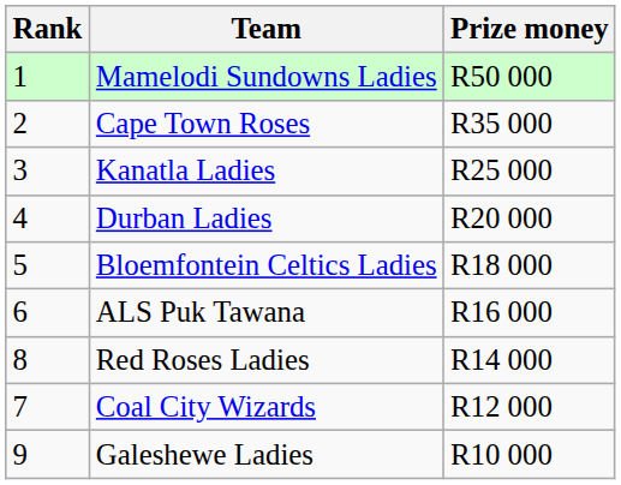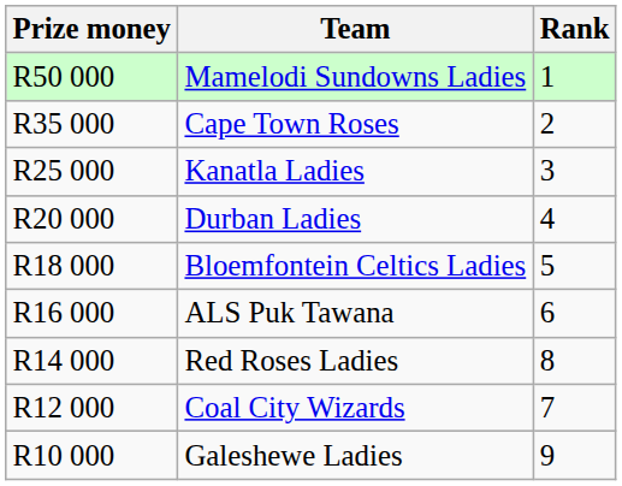 <table class="wikitable">
 <tr>
+<th>Prize money</th>
+<th>Team</th>
 <th>Rank</th>
-<th>Team</th>
-<th>Prize money</th>
 </tr>
 <tr bgcolor=#CCFFCC>
+<td>R50 000</td>
+<td><a href='#'>Mamelodi Sundowns Ladies</a></td>
 <td>1</td>
-<td><a href='#'>Mamelodi Sundowns Ladies</a></td>
-<td>R50 000</td>
 </tr>
 <tr>
+<td>R35 000</td>
+<td><a href='#'>Cape Town Roses</a></td>
 <td>2</td>
-<td><a href='#'>Cape Town Roses</a></td>
-<td>R35 000</td>
 </tr>
 <tr>
+<td>R25 000</td>
+<td><a href='#'>Kanatla Ladies</a></td>
 <td>3</td>
-<td><a href='#'>Kanatla Ladies</a></td>
-<td>R25 000</td>
 </tr>
 <tr>
+<td>R20 000</td>
+<td><a href='#'>Durban Ladies</a></td>
 <td>4</td>
-<td><a href='#'>Durban Ladies</a></td>
-<td>R20 000</td>
 </tr>
 <tr>
+<td>R18 000</td>
+<td><a href='#'>Bloemfontein Celtics Ladies</a></td>
 <td>5</td>
-<td><a href='#'>Bloemfontein Celtics Ladies</a></td>
-<td>R18 000</td>
 </tr>
 <tr>
+<td>R16 000</td>
+<td>ALS Puk Tawana</td>
 <td>6</td>
-<td>ALS Puk Tawana</td>
-<td>R16 000</td>
 </tr>
 <tr>
+<td>R14 000</td>
+<td>Red Roses Ladies</td>
 <td>8</td>
-<td>Red Roses Ladies</td>
-<td>R14 000</td>
 </tr>
 <tr>
+<td>R12 000</td>
+<td><a href='#'>Coal City Wizards</a></td>
 <td>7</td>
-<td><a href='#'>Coal City Wizards</a></td>
-<td>R12 000</td>
 </tr>
 <tr>
+<td>R10 000</td>
+<td>Galeshewe Ladies</td>
 <td>9</td>
-<td>Galeshewe Ladies</td>
-<td>R10 000</td>
 </tr>
 </table>
